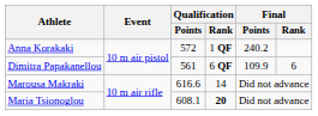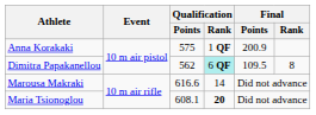 <table class="wikitable" style="font-size:90%">
 <tr>
 <th rowspan="2">Athlete</th>
 <th rowspan="2">Event</th>
 <th colspan=2>Qualification</th>
 <th colspan=2>Final</th>
 </tr>
 <tr style="font-size:95%">
 <th>Points</th>
 <th>Rank</th>
 <th>Points</th>
 <th>Rank</th>
 </tr>
 <tr align=center>
 <td align=left><a href='#'>Anna Korakaki</a></td>
 <td align=left rowspan=2><a href='#'>10 m air pistol</a></td>
-<td>572</td>
+<td>575</td>
 <td>1 <strong>QF</strong></td>
-<td>240.2</td>
+<td>200.9</td>
 <td align=center></td>
 </tr>
 <tr align=center>
 <td align=left><a href='#'>Dimitra Papakanellou</a></td>
-<td>561</td>
-<td>6 <strong>QF</strong></td>
-<td>109.9</td>
-<td>6</td>
+<td>562</td>
+<td style="background: paleturquoise;">6 <strong>QF</strong></td>
+<td>109.5</td>
+<td>8</td>
 </tr>
 <tr align=center>
 <td align=left><a href='#'>Marousa Makraki</a></td>
 <td align=left rowspan=2><a href='#'>10 m air rifle</a></td>
 <td>616.6</td>
 <td>14</td>
 <td colspan=2>Did not advance</td>
 </tr>
 <tr align=center>
 <td align=left><a href='#'>Maria Tsionoglou</a></td>
 <td>608.1</td>
 <td><strong>20</strong></td>
 <td colspan=2>Did not advance</td>
 </tr>
 </table>
